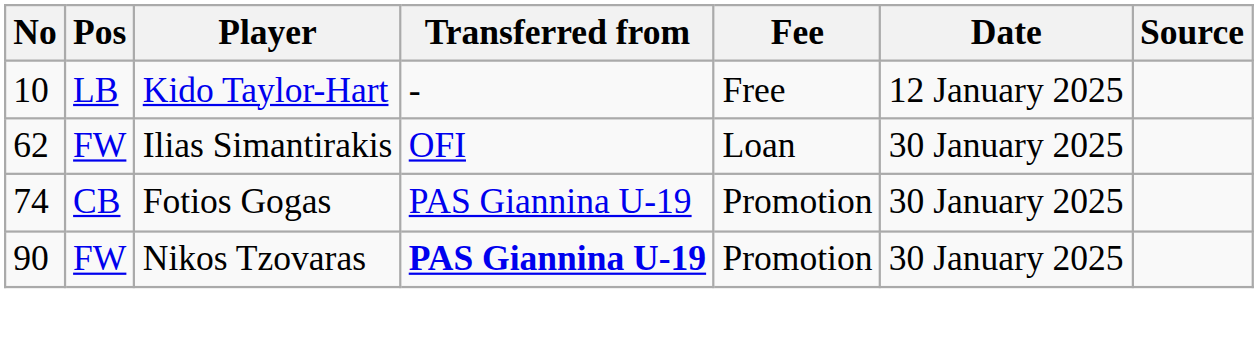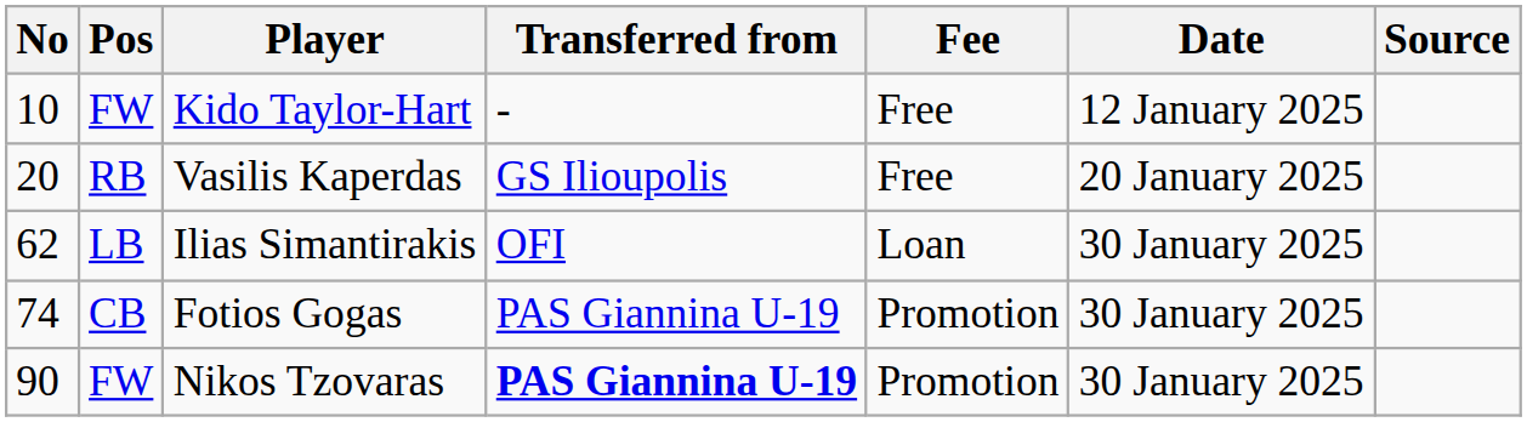 <table class="wikitable">
 <tr>
 <th>No</th>
 <th>Pos</th>
 <th>Player</th>
 <th>Transferred from</th>
 <th>Fee</th>
 <th>Date</th>
 <th>Source</th>
 </tr>
 <tr>
 <td>10</td>
-<td><a href='#'>LB</a></td>
+<td><a href='#'>FW</a></td>
 <td><a href='#'>Kido Taylor-Hart</a></td>
 <td>-</td>
 <td>Free</td>
 <td>12 January 2025</td>
 <td></td>
 </tr>
 <tr>
+<td>20</td>
+<td><a href='#'>RB</a></td>
+<td>Vasilis Kaperdas</td>
+<td><a href='#'>GS Ilioupolis</a></td>
+<td>Free</td>
+<td>20 January 2025</td>
+<td></td>
+</tr>
+<tr>
 <td>62</td>
-<td><a href='#'>FW</a></td>
+<td><a href='#'>LB</a></td>
 <td>Ilias Simantirakis</td>
 <td><a href='#'>OFI</a></td>
 <td>Loan</td>
 <td>30 January 2025</td>
 <td></td>
 </tr>
 <tr>
 <td>74</td>
 <td><a href='#'>CB</a></td>
 <td>Fotios Gogas</td>
 <td><a href='#'>PAS Giannina U-19</a></td>
 <td>Promotion</td>
 <td>30 January 2025</td>
 <td></td>
 </tr>
 <tr>
 <td>90</td>
 <td><a href='#'>FW</a></td>
 <td>Nikos Tzovaras</td>
 <td><strong><a href='#'>PAS Giannina U-19</a></strong></td>
 <td>Promotion</td>
 <td>30 January 2025</td>
 <td></td>
 </tr>
 </table>
